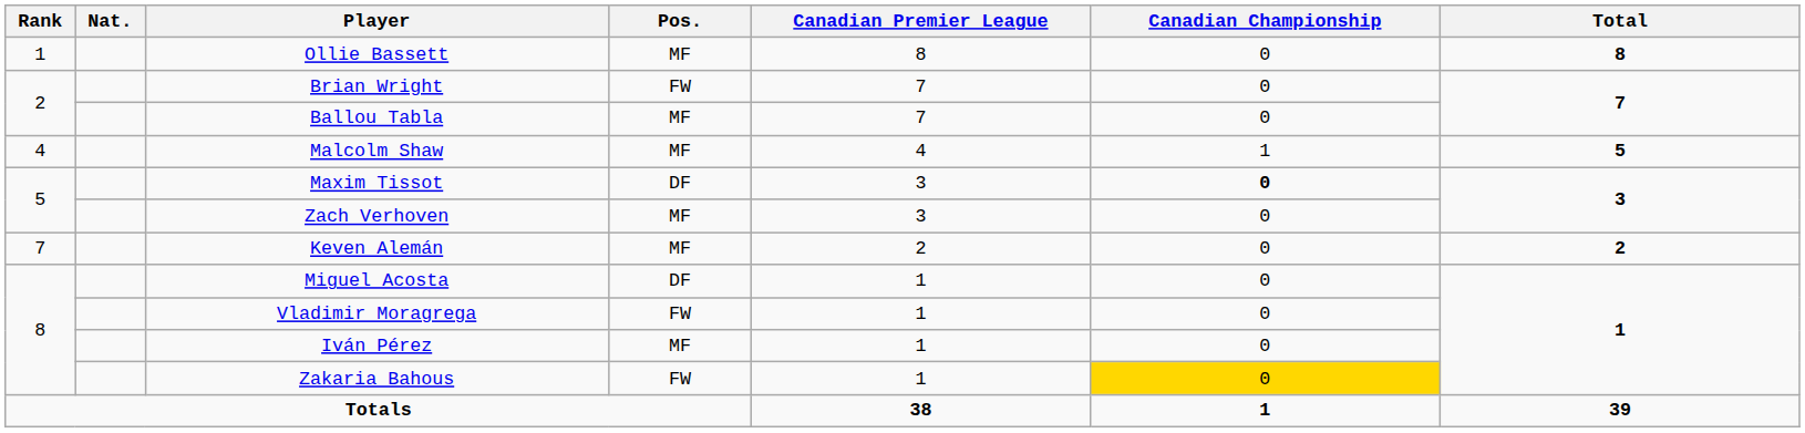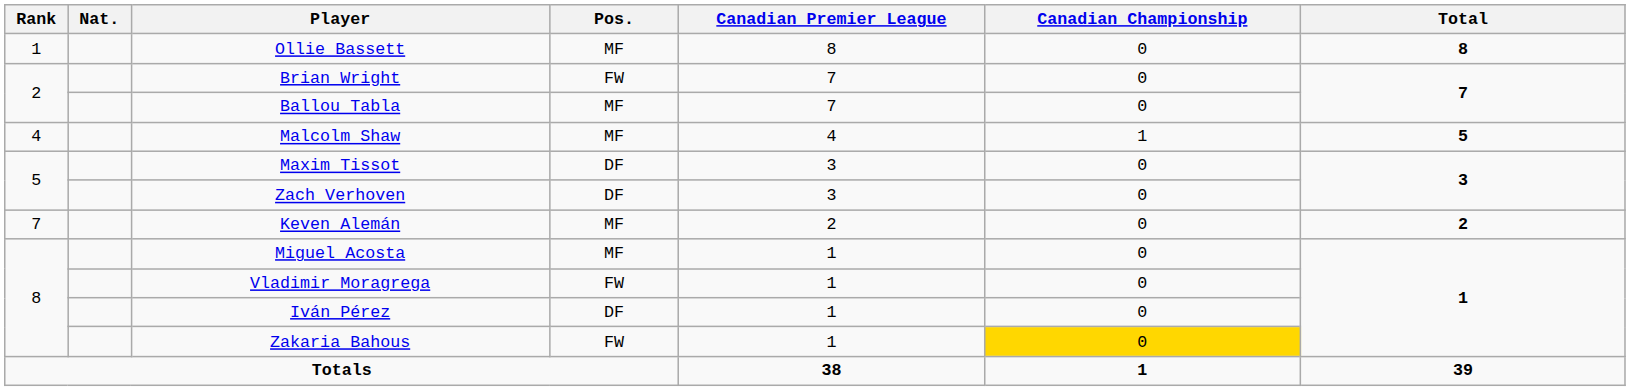 <table class="wikitable sortable alternance" style="font-size:85%; text-align:center; line-height:14px; width:85%;">
 <tr>
 <th width=40>Rank</th>
 <th width=40>Nat.</th>
 <th scope="col" style="width:350px;">Player</th>
 <th width=100>Pos.</th>
 <th width=250><a href='#'>Canadian Premier League</a></th>
 <th width=250><a href='#'>Canadian Championship</a></th>
 <th width=275>Total</th>
 </tr>
 <tr>
 <td>1</td>
 <td></td>
 <td><a href='#'>Ollie Bassett</a></td>
 <td>MF</td>
 <td>8</td>
 <td>0</td>
 <td><strong>8</strong></td>
 </tr>
 <tr>
 <td rowspan="2">2</td>
 <td></td>
 <td><a href='#'>Brian Wright</a></td>
 <td>FW</td>
 <td>7</td>
 <td>0</td>
 <td rowspan="2"><strong>7</strong></td>
 </tr>
 <tr>
 <td></td>
 <td><a href='#'>Ballou Tabla</a></td>
 <td>MF</td>
 <td>7</td>
 <td>0</td>
 </tr>
 <tr>
 <td>4</td>
 <td></td>
 <td><a href='#'>Malcolm Shaw</a></td>
 <td>MF</td>
 <td>4</td>
 <td>1</td>
 <td><strong>5</strong></td>
 </tr>
 <tr>
 <td rowspan="2">5</td>
 <td></td>
 <td><a href='#'>Maxim Tissot</a></td>
 <td>DF</td>
 <td>3</td>
-<td><strong>0</strong></td>
+<td>0</td>
 <td rowspan="2"><strong>3</strong></td>
 </tr>
 <tr>
 <td></td>
 <td><a href='#'>Zach Verhoven</a></td>
-<td>MF</td>
+<td>DF</td>
 <td>3</td>
 <td>0</td>
 </tr>
 <tr>
 <td>7</td>
 <td></td>
 <td><a href='#'>Keven Alemán</a></td>
 <td>MF</td>
 <td>2</td>
 <td>0</td>
 <td><strong>2</strong></td>
 </tr>
 <tr>
 <td rowspan="4">8</td>
 <td></td>
 <td><a href='#'>Miguel Acosta</a></td>
-<td>DF</td>
+<td>MF</td>
 <td>1</td>
 <td>0</td>
 <td rowspan="4"><strong>1</strong></td>
 </tr>
 <tr>
 <td></td>
 <td><a href='#'>Vladimir Moragrega</a></td>
 <td>FW</td>
 <td>1</td>
 <td>0</td>
 </tr>
 <tr>
 <td></td>
 <td><a href='#'>Iván Pérez</a></td>
-<td>MF</td>
+<td>DF</td>
 <td>1</td>
 <td>0</td>
 </tr>
 <tr>
 <td></td>
 <td><a href='#'>Zakaria Bahous</a></td>
 <td>FW</td>
 <td>1</td>
 <td style="background: gold;">0</td>
 </tr>
 <tr class="sortbottom">
 <td colspan="4"><strong>Totals</strong></td>
 <td><strong>38</strong></td>
 <td><strong>1</strong></td>
 <td><strong>39</strong></td>
 </tr>
 </table>
